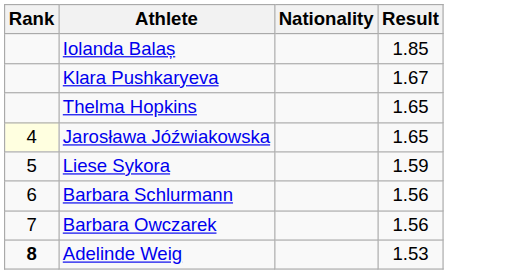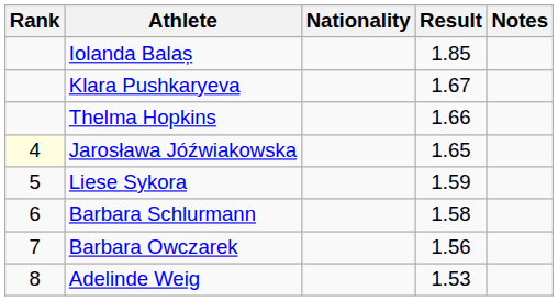 <table class="wikitable sortable" style="text-align:center">
 <tr>
 <th>Rank</th>
 <th>Athlete</th>
 <th>Nationality</th>
 <th>Result</th>
+<th>Notes</th>
 </tr>
 <tr>
 <td></td>
 <td align=left><a href='#'>Iolanda Balaș</a></td>
 <td align=left></td>
 <td>1.85</td>
+<td></td>
 </tr>
 <tr>
 <td></td>
 <td align=left><a href='#'>Klara Pushkaryeva</a></td>
 <td align=left></td>
 <td>1.67</td>
+<td></td>
 </tr>
 <tr>
 <td></td>
 <td align=left><a href='#'>Thelma Hopkins</a></td>
 <td align=left></td>
-<td>1.65</td>
+<td>1.66</td>
+<td></td>
 </tr>
 <tr>
 <td style="background: lightyellow;">4</td>
 <td align=left><a href='#'>Jarosława Jóźwiakowska</a></td>
 <td align=left></td>
 <td>1.65</td>
+<td></td>
 </tr>
 <tr>
 <td>5</td>
 <td align=left><a href='#'>Liese Sykora</a></td>
 <td align=left></td>
 <td>1.59</td>
+<td></td>
 </tr>
 <tr>
 <td>6</td>
 <td align=left><a href='#'>Barbara Schlurmann</a></td>
 <td align=left></td>
-<td>1.56</td>
+<td>1.58</td>
+<td></td>
 </tr>
 <tr>
 <td>7</td>
 <td align=left><a href='#'>Barbara Owczarek</a></td>
 <td align=left></td>
 <td>1.56</td>
+<td></td>
 </tr>
 <tr>
-<td><strong>8</strong></td>
+<td>8</td>
 <td align=left><a href='#'>Adelinde Weig</a></td>
 <td align=left></td>
 <td>1.53</td>
+<td></td>
 </tr>
 </table>
